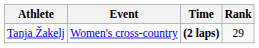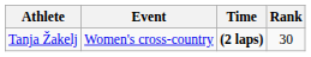 <table class=wikitable style=font-size:90%;text-align:center>
 <tr>
 <th>Athlete</th>
 <th>Event</th>
 <th>Time</th>
 <th>Rank</th>
 </tr>
 <tr align=center>
 <td align=left><a href='#'>Tanja Žakelj</a></td>
 <td align=left><a href='#'>Women's cross-country</a></td>
 <td><strong> (2 laps)</strong></td>
-<td>29</td>
+<td>30</td>
 </tr>
 </table>
